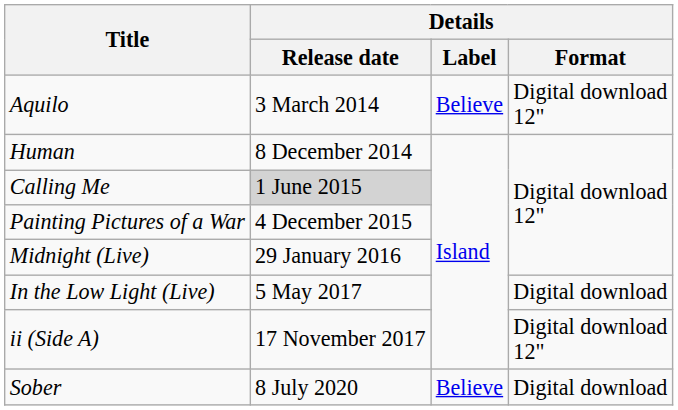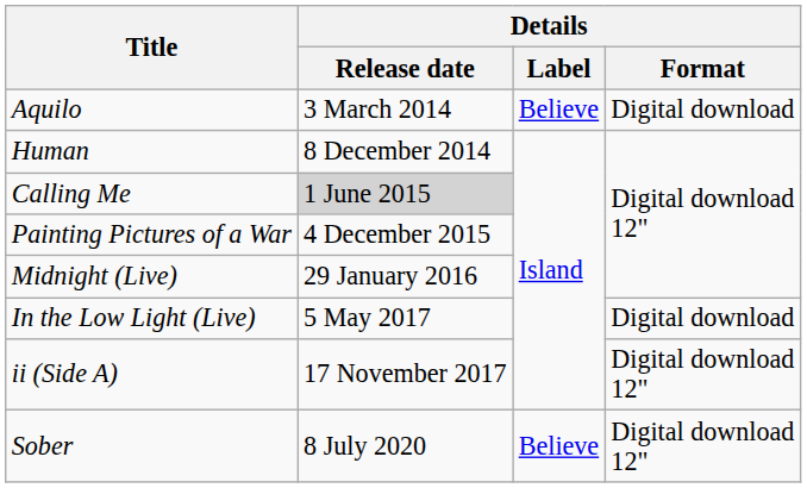 <table class="wikitable">
 <tr>
 <th rowspan="2">Title</th>
 <th colspan="3">Details</th>
 </tr>
 <tr>
 <th>Release date</th>
 <th>Label</th>
 <th>Format</th>
 </tr>
 <tr>
 <td><em>Aquilo</em></td>
 <td>3 March 2014</td>
 <td><a href='#'>Believe</a></td>
-<td>Digital download<br>12"</td>
+<td>Digital download</td>
 </tr>
 <tr>
 <td><em>Human</em></td>
 <td>8 December 2014</td>
 <td rowspan="6"><a href='#'>Island</a></td>
 <td rowspan="4">Digital download<br>12"</td>
 </tr>
 <tr>
 <td><em>Calling Me</em></td>
 <td style="background: lightgrey;">1 June 2015</td>
 </tr>
 <tr>
 <td><em>Painting Pictures of a War</em></td>
 <td>4 December 2015</td>
 </tr>
 <tr>
 <td><em>Midnight (Live)</em></td>
 <td>29 January 2016</td>
 </tr>
 <tr>
 <td><em>In the Low Light (Live)</em></td>
 <td>5 May 2017</td>
 <td>Digital download</td>
 </tr>
 <tr>
 <td><em>ii (Side A)</em></td>
 <td>17 November 2017</td>
 <td>Digital download<br>12"</td>
 </tr>
 <tr>
 <td><em>Sober</em></td>
 <td>8 July 2020</td>
 <td><a href='#'>Believe</a></td>
-<td>Digital download</td>
+<td>Digital download<br>12"</td>
 </tr>
 </table>
